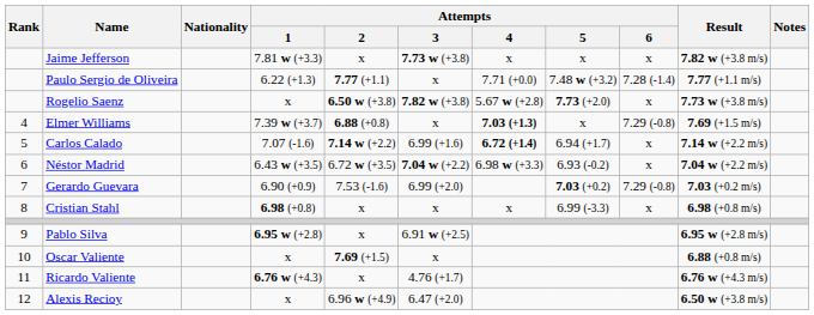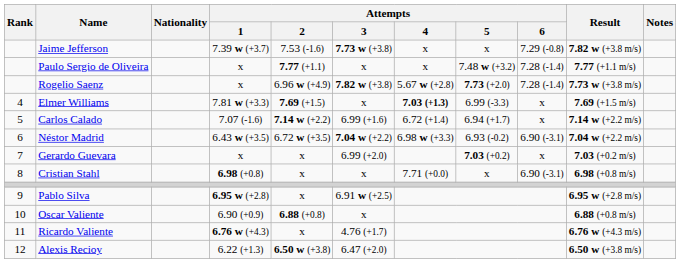 <table class="wikitable sortable" style="text-align:center">
 <tr>
 <th rowspan=2>Rank</th>
 <th rowspan=2>Name</th>
 <th rowspan=2>Nationality</th>
 <th colspan=6>Attempts</th>
 <th rowspan=2>Result</th>
 <th rowspan=2>Notes</th>
 </tr>
 <tr>
 <th>1</th>
 <th>2</th>
 <th>3</th>
 <th>4</th>
 <th>5</th>
 <th>6</th>
 </tr>
 <tr>
 <td align=center></td>
 <td align=left><a href='#'>Jaime Jefferson</a></td>
 <td align=left></td>
-<td>7.81 <strong>w</strong> <small>(+3.3)</small></td>
-<td>x</td>
+<td>7.39 <strong>w</strong> <small>(+3.7)</small></td>
+<td>7.53 <small>(-1.6)</small></td>
 <td><strong>7.73</strong> <strong>w</strong> <small>(+3.8)</small></td>
 <td>x</td>
 <td>x</td>
-<td>x</td>
+<td>7.29 <small>(-0.8)</small></td>
 <td><strong>7.82</strong> <strong>w</strong> <small>(+3.8 m/s)</small></td>
 <td></td>
 </tr>
 <tr>
 <td align=center></td>
 <td align=left><a href='#'>Paulo Sergio de Oliveira</a></td>
 <td align=left></td>
-<td>6.22 <small>(+1.3)</small></td>
+<td>x</td>
 <td><strong>7.77</strong> <small>(+1.1)</small></td>
 <td>x</td>
-<td>7.71 <small>(+0.0)</small></td>
+<td>x</td>
 <td>7.48 <strong>w</strong> <small>(+3.2)</small></td>
 <td>7.28 <small>(-1.4)</small></td>
 <td><strong>7.77</strong> <small>(+1.1 m/s)</small></td>
 <td></td>
 </tr>
 <tr>
 <td align=center></td>
 <td align=left><a href='#'>Rogelio Saenz</a></td>
 <td align=left></td>
 <td>x</td>
-<td><strong>6.50</strong> <strong>w</strong> <small>(+3.8)</small></td>
+<td>6.96 <strong>w</strong> <small>(+4.9)</small></td>
 <td><strong>7.82</strong> <strong>w</strong> <small>(+3.8)</small></td>
 <td>5.67 <strong>w</strong> <small>(+2.8)</small></td>
 <td><strong>7.73</strong> <small>(+2.0)</small></td>
-<td>x</td>
+<td>7.28 <small>(-1.4)</small></td>
 <td><strong>7.73</strong> <strong>w</strong> <small>(+3.8 m/s)</small></td>
 <td></td>
 </tr>
 <tr>
 <td align=center>4</td>
 <td align=left><a href='#'>Elmer Williams</a></td>
 <td align=left></td>
-<td>7.39 <strong>w</strong> <small>(+3.7)</small></td>
-<td><strong>6.88</strong> <small>(+0.8)</small></td>
+<td>7.81 <strong>w</strong> <small>(+3.3)</small></td>
+<td><strong>7.69</strong> <small>(+1.5)</small></td>
 <td>x</td>
 <td><strong>7.03 <small>(+1.3)</small></strong></td>
+<td>6.99 <small>(-3.3)</small></td>
 <td>x</td>
-<td>7.29 <small>(-0.8)</small></td>
 <td><strong>7.69</strong> <small>(+1.5 m/s)</small></td>
 <td></td>
 </tr>
 <tr>
 <td align=center>5</td>
 <td align=left><a href='#'>Carlos Calado</a></td>
 <td align=left></td>
 <td>7.07 <small>(-1.6)</small></td>
 <td><strong>7.14</strong> <strong>w</strong> <small>(+2.2)</small></td>
 <td>6.99 <small>(+1.6)</small></td>
-<td><strong>6.72 <small>(+1.4)</small></strong></td>
+<td>6.72 <small>(+1.4)</small></td>
 <td>6.94 <small>(+1.7)</small></td>
 <td>x</td>
 <td><strong>7.14</strong> <strong>w</strong> <small>(+2.2 m/s)</small></td>
 <td></td>
 </tr>
 <tr>
 <td align=center>6</td>
 <td align=left><a href='#'>Néstor Madrid</a></td>
 <td align=left></td>
 <td>6.43 <strong>w</strong> <small>(+3.5)</small></td>
 <td>6.72 <strong>w</strong> <small>(+3.5)</small></td>
 <td><strong>7.04</strong> <strong>w</strong> <small>(+2.2)</small></td>
 <td>6.98 <strong>w</strong> <small>(+3.3)</small></td>
 <td>6.93 <small>(-0.2)</small></td>
-<td>x</td>
+<td>6.90 <small>(-3.1)</small></td>
 <td><strong>7.04</strong> <strong>w</strong> <small>(+2.2 m/s)</small></td>
 <td></td>
 </tr>
 <tr>
 <td align=center>7</td>
 <td align=left><a href='#'>Gerardo Guevara</a></td>
 <td align=left></td>
-<td>6.90 <small>(+0.9)</small></td>
-<td>7.53 <small>(-1.6)</small></td>
+<td>x</td>
+<td>x</td>
 <td>6.99 <small>(+2.0)</small></td>
 <td></td>
 <td><strong>7.03</strong> <small>(+0.2)</small></td>
-<td>7.29 <small>(-0.8)</small></td>
+<td>x</td>
 <td><strong>7.03</strong> <small>(+0.2 m/s)</small></td>
 <td></td>
 </tr>
 <tr>
 <td align=center>8</td>
 <td align=left><a href='#'>Cristian Stahl</a></td>
 <td align=left></td>
 <td><strong>6.98</strong> <small>(+0.8)</small></td>
 <td>x</td>
 <td>x</td>
+<td>7.71 <small>(+0.0)</small></td>
 <td>x</td>
-<td>6.99 <small>(-3.3)</small></td>
-<td>x</td>
+<td>6.90 <small>(-3.1)</small></td>
 <td><strong>6.98</strong> <small>(+0.8 m/s)</small></td>
 <td></td>
 </tr>
 <tr>
 <td colspan=11 bgcolor=lightgray></td>
 </tr>
 <tr>
 <td align=center>9</td>
 <td align=left><a href='#'>Pablo Silva</a></td>
 <td align=left></td>
 <td><strong>6.95</strong> <strong>w</strong> <small>(+2.8)</small></td>
 <td>x</td>
 <td>6.91 <strong>w</strong> <small>(+2.5)</small></td>
 <td colspan=3></td>
 <td><strong>6.95</strong> <strong>w</strong> <small>(+2.8 m/s)</small></td>
 <td></td>
 </tr>
 <tr>
 <td align=center>10</td>
 <td align=left><a href='#'>Oscar Valiente</a></td>
 <td align=left></td>
-<td>x</td>
-<td><strong>7.69</strong> <small>(+1.5)</small></td>
+<td>6.90 <small>(+0.9)</small></td>
+<td><strong>6.88</strong> <small>(+0.8)</small></td>
 <td>x</td>
 <td colspan=3></td>
 <td><strong>6.88</strong> <small>(+0.8 m/s)</small></td>
 <td></td>
 </tr>
 <tr>
 <td align=center>11</td>
 <td align=left><a href='#'>Ricardo Valiente</a></td>
 <td align=left></td>
 <td><strong>6.76</strong> <strong>w</strong> <small>(+4.3)</small></td>
 <td>x</td>
 <td>4.76 <small>(+1.7)</small></td>
 <td colspan=3></td>
 <td><strong>6.76</strong> <strong>w</strong> <small>(+4.3 m/s)</small></td>
 <td></td>
 </tr>
 <tr>
 <td align=center>12</td>
 <td align=left><a href='#'>Alexis Recioy</a></td>
 <td align=left></td>
-<td>x</td>
-<td>6.96 <strong>w</strong> <small>(+4.9)</small></td>
+<td>6.22 <small>(+1.3)</small></td>
+<td><strong>6.50</strong> <strong>w</strong> <small>(+3.8)</small></td>
 <td>6.47 <small>(+2.0)</small></td>
 <td colspan=3></td>
 <td><strong>6.50</strong> <strong>w</strong> <small>(+3.8 m/s)</small></td>
 <td></td>
 </tr>
 </table>
